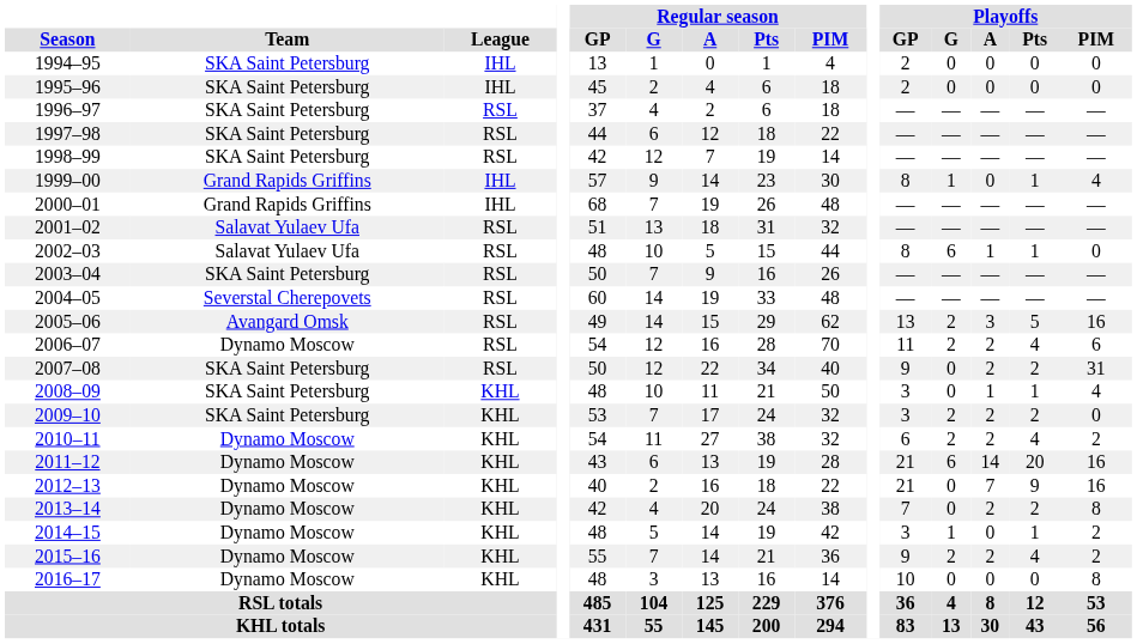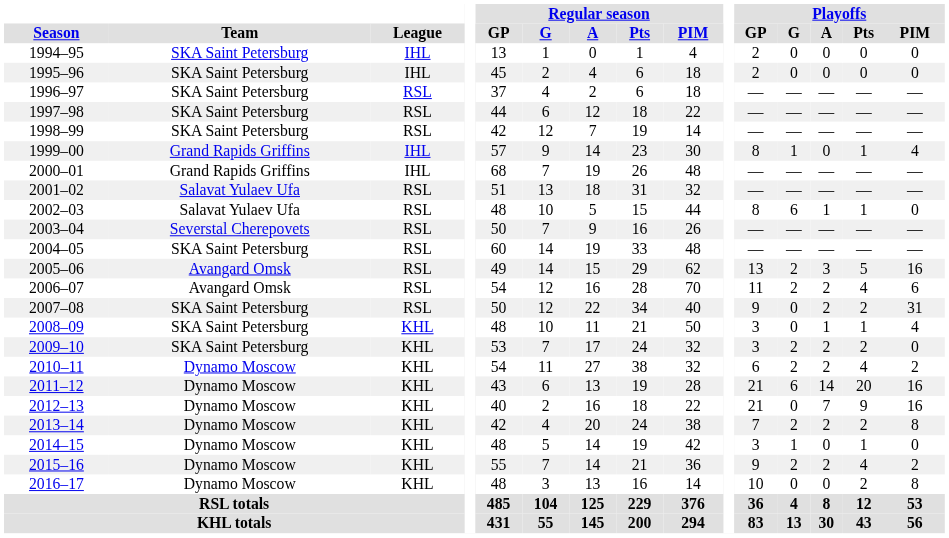 <table border="0" cellpadding="1" cellspacing="0" style="text-align:center; width:60em;">
 <tr style="background:#e0e0e0;">
 <th colspan="3"  bgcolor="#ffffff"> </th>
 <th rowspan="99" bgcolor="#ffffff"> </th>
 <th colspan="5"><a href='#'>Regular season</a></th>
 <th rowspan="99" bgcolor="#ffffff"> </th>
 <th colspan="5"><a href='#'>Playoffs</a></th>
 </tr>
 <tr style="background:#e0e0e0;">
 <th><a href='#'>Season</a></th>
 <th>Team</th>
 <th>League</th>
 <th>GP</th>
 <th><a href='#'>G</a></th>
 <th><a href='#'>A</a></th>
 <th><a href='#'>Pts</a></th>
 <th><a href='#'>PIM</a></th>
 <th>GP</th>
 <th>G</th>
 <th>A</th>
 <th>Pts</th>
 <th>PIM</th>
 </tr>
 <tr ALIGN="center">
 <td>1994–95</td>
 <td><a href='#'>SKA Saint Petersburg</a></td>
 <td><a href='#'>IHL</a></td>
 <td>13</td>
 <td>1</td>
 <td>0</td>
 <td>1</td>
 <td>4</td>
 <td>2</td>
 <td>0</td>
 <td>0</td>
 <td>0</td>
 <td>0</td>
 </tr>
 <tr ALIGN="center" bgcolor="#f0f0f0">
 <td>1995–96</td>
 <td>SKA Saint Petersburg</td>
 <td>IHL</td>
 <td>45</td>
 <td>2</td>
 <td>4</td>
 <td>6</td>
 <td>18</td>
 <td>2</td>
 <td>0</td>
 <td>0</td>
 <td>0</td>
 <td>0</td>
 </tr>
 <tr ALIGN="center">
 <td>1996–97</td>
 <td>SKA Saint Petersburg</td>
 <td><a href='#'>RSL</a></td>
 <td>37</td>
 <td>4</td>
 <td>2</td>
 <td>6</td>
 <td>18</td>
 <td>—</td>
 <td>—</td>
 <td>—</td>
 <td>—</td>
 <td>—</td>
 </tr>
 <tr ALIGN="center"  bgcolor="#f0f0f0">
 <td>1997–98</td>
 <td>SKA Saint Petersburg</td>
 <td>RSL</td>
 <td>44</td>
 <td>6</td>
 <td>12</td>
 <td>18</td>
 <td>22</td>
 <td>—</td>
 <td>—</td>
 <td>—</td>
 <td>—</td>
 <td>—</td>
 </tr>
 <tr ALIGN="center">
 <td>1998–99</td>
 <td>SKA Saint Petersburg</td>
 <td>RSL</td>
 <td>42</td>
 <td>12</td>
 <td>7</td>
 <td>19</td>
 <td>14</td>
 <td>—</td>
 <td>—</td>
 <td>—</td>
 <td>—</td>
 <td>—</td>
 </tr>
 <tr ALIGN="center"  bgcolor="#f0f0f0">
 <td>1999–00</td>
 <td><a href='#'>Grand Rapids Griffins</a></td>
 <td><a href='#'>IHL</a></td>
 <td>57</td>
 <td>9</td>
 <td>14</td>
 <td>23</td>
 <td>30</td>
 <td>8</td>
 <td>1</td>
 <td>0</td>
 <td>1</td>
 <td>4</td>
 </tr>
 <tr ALIGN="center">
 <td>2000–01</td>
 <td>Grand Rapids Griffins</td>
 <td>IHL</td>
 <td>68</td>
 <td>7</td>
 <td>19</td>
 <td>26</td>
 <td>48</td>
 <td>—</td>
 <td>—</td>
 <td>—</td>
 <td>—</td>
 <td>—</td>
 </tr>
 <tr ALIGN="center"  bgcolor="#f0f0f0">
 <td>2001–02</td>
 <td><a href='#'>Salavat Yulaev Ufa</a></td>
 <td>RSL</td>
 <td>51</td>
 <td>13</td>
 <td>18</td>
 <td>31</td>
 <td>32</td>
 <td>—</td>
 <td>—</td>
 <td>—</td>
 <td>—</td>
 <td>—</td>
 </tr>
 <tr ALIGN="center">
 <td>2002–03</td>
 <td>Salavat Yulaev Ufa</td>
 <td>RSL</td>
 <td>48</td>
 <td>10</td>
 <td>5</td>
 <td>15</td>
 <td>44</td>
 <td>8</td>
 <td>6</td>
 <td>1</td>
 <td>1</td>
 <td>0</td>
 </tr>
 <tr ALIGN="center"   bgcolor="#f0f0f0">
 <td>2003–04</td>
-<td>SKA Saint Petersburg</td>
+<td><a href='#'>Severstal Cherepovets</a></td>
 <td>RSL</td>
 <td>50</td>
 <td>7</td>
 <td>9</td>
 <td>16</td>
 <td>26</td>
 <td>—</td>
 <td>—</td>
 <td>—</td>
 <td>—</td>
 <td>—</td>
 </tr>
 <tr ALIGN="center">
 <td>2004–05</td>
-<td><a href='#'>Severstal Cherepovets</a></td>
+<td>SKA Saint Petersburg</td>
 <td>RSL</td>
 <td>60</td>
 <td>14</td>
 <td>19</td>
 <td>33</td>
 <td>48</td>
 <td>—</td>
 <td>—</td>
 <td>—</td>
 <td>—</td>
 <td>—</td>
 </tr>
 <tr ALIGN="center"   bgcolor="#f0f0f0">
 <td>2005–06</td>
 <td><a href='#'>Avangard Omsk</a></td>
 <td>RSL</td>
 <td>49</td>
 <td>14</td>
 <td>15</td>
 <td>29</td>
 <td>62</td>
 <td>13</td>
 <td>2</td>
 <td>3</td>
 <td>5</td>
 <td>16</td>
 </tr>
 <tr ALIGN="center">
 <td>2006–07</td>
-<td>Dynamo Moscow</td>
+<td>Avangard Omsk</td>
 <td>RSL</td>
 <td>54</td>
 <td>12</td>
 <td>16</td>
 <td>28</td>
 <td>70</td>
 <td>11</td>
 <td>2</td>
 <td>2</td>
 <td>4</td>
 <td>6</td>
 </tr>
 <tr ALIGN="center"   bgcolor="#f0f0f0">
 <td>2007–08</td>
 <td>SKA Saint Petersburg</td>
 <td>RSL</td>
 <td>50</td>
 <td>12</td>
 <td>22</td>
 <td>34</td>
 <td>40</td>
 <td>9</td>
 <td>0</td>
 <td>2</td>
 <td>2</td>
 <td>31</td>
 </tr>
 <tr ALIGN="center">
 <td><a href='#'>2008–09</a></td>
 <td>SKA Saint Petersburg</td>
 <td><a href='#'>KHL</a></td>
 <td>48</td>
 <td>10</td>
 <td>11</td>
 <td>21</td>
 <td>50</td>
 <td>3</td>
 <td>0</td>
 <td>1</td>
 <td>1</td>
 <td>4</td>
 </tr>
 <tr ALIGN="center"  bgcolor="#f0f0f0">
 <td><a href='#'>2009–10</a></td>
 <td>SKA Saint Petersburg</td>
 <td>KHL</td>
 <td>53</td>
 <td>7</td>
 <td>17</td>
 <td>24</td>
 <td>32</td>
 <td>3</td>
 <td>2</td>
 <td>2</td>
 <td>2</td>
 <td>0</td>
 </tr>
 <tr ALIGN="center">
 <td><a href='#'>2010–11</a></td>
 <td><a href='#'>Dynamo Moscow</a></td>
 <td>KHL</td>
 <td>54</td>
 <td>11</td>
 <td>27</td>
 <td>38</td>
 <td>32</td>
 <td>6</td>
 <td>2</td>
 <td>2</td>
 <td>4</td>
 <td>2</td>
 </tr>
 <tr ALIGN="center"  bgcolor="#f0f0f0">
 <td><a href='#'>2011–12</a></td>
 <td>Dynamo Moscow</td>
 <td>KHL</td>
 <td>43</td>
 <td>6</td>
 <td>13</td>
 <td>19</td>
 <td>28</td>
 <td>21</td>
 <td>6</td>
 <td>14</td>
 <td>20</td>
 <td>16</td>
 </tr>
 <tr ALIGN="center">
 <td><a href='#'>2012–13</a></td>
 <td>Dynamo Moscow</td>
 <td>KHL</td>
 <td>40</td>
 <td>2</td>
 <td>16</td>
 <td>18</td>
 <td>22</td>
 <td>21</td>
 <td>0</td>
 <td>7</td>
 <td>9</td>
 <td>16</td>
 </tr>
 <tr ALIGN="center"  bgcolor="#f0f0f0">
 <td><a href='#'>2013–14</a></td>
 <td>Dynamo Moscow</td>
 <td>KHL</td>
 <td>42</td>
 <td>4</td>
 <td>20</td>
 <td>24</td>
 <td>38</td>
 <td>7</td>
-<td>0</td>
+<td>2</td>
 <td>2</td>
 <td>2</td>
 <td>8</td>
 </tr>
 <tr ALIGN="center">
 <td><a href='#'>2014–15</a></td>
 <td>Dynamo Moscow</td>
 <td>KHL</td>
 <td>48</td>
 <td>5</td>
 <td>14</td>
 <td>19</td>
 <td>42</td>
 <td>3</td>
 <td>1</td>
 <td>0</td>
 <td>1</td>
-<td>2</td>
+<td>0</td>
 </tr>
 <tr ALIGN="center"  bgcolor="#f0f0f0">
 <td><a href='#'>2015–16</a></td>
 <td>Dynamo Moscow</td>
 <td>KHL</td>
 <td>55</td>
 <td>7</td>
 <td>14</td>
 <td>21</td>
 <td>36</td>
 <td>9</td>
 <td>2</td>
 <td>2</td>
 <td>4</td>
 <td>2</td>
 </tr>
 <tr ALIGN="center">
 <td><a href='#'>2016–17</a></td>
 <td>Dynamo Moscow</td>
 <td>KHL</td>
 <td>48</td>
 <td>3</td>
 <td>13</td>
 <td>16</td>
 <td>14</td>
 <td>10</td>
 <td>0</td>
 <td>0</td>
-<td>0</td>
+<td>2</td>
 <td>8</td>
 </tr>
 <tr bgcolor="#e0e0e0">
 <th colspan="3">RSL totals</th>
 <th>485</th>
 <th>104</th>
 <th>125</th>
 <th>229</th>
 <th>376</th>
 <th>36</th>
 <th>4</th>
 <th>8</th>
 <th>12</th>
 <th>53</th>
 </tr>
 <tr bgcolor="#e0e0e0">
 <th colspan="3">KHL totals</th>
 <th>431</th>
 <th>55</th>
 <th>145</th>
 <th>200</th>
 <th>294</th>
 <th>83</th>
 <th>13</th>
 <th>30</th>
 <th>43</th>
 <th>56</th>
 </tr>
 </table>
